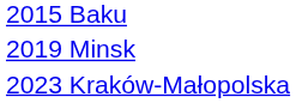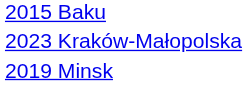 <table>
 <tr valign="center">
 <td><a href='#'>2015 Baku</a><br></td>
+<td></td>
+<td></td>
+<td></td>
+</tr>
+<tr valign="center">
+<td><a href='#'>2023 Kraków-Małopolska</a><br></td>
 <td></td>
 <td></td>
 <td></td>
 </tr>
 <tr valign="center">
 <td><a href='#'>2019 Minsk</a><br></td>
 <td></td>
 <td></td>
 <td></td>
 </tr>
-<tr valign="center">
-<td><a href='#'>2023 Kraków-Małopolska</a><br></td>
-<td></td>
-<td></td>
-<td></td>
-</tr>
 </table>
